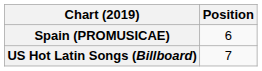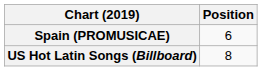 <table class="wikitable plainrowheaders" style="text-align:center">
 <tr>
 <th scope="col">Chart (2019)</th>
 <th scope="col">Position</th>
 </tr>
 <tr>
 <th scope="row">Spain (PROMUSICAE)</th>
 <td>6</td>
 </tr>
 <tr>
 <th scope="row">US Hot Latin Songs (<em>Billboard</em>)</th>
-<td>7</td>
+<td>8</td>
 </tr>
 </table>
